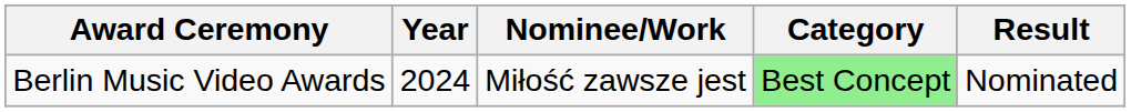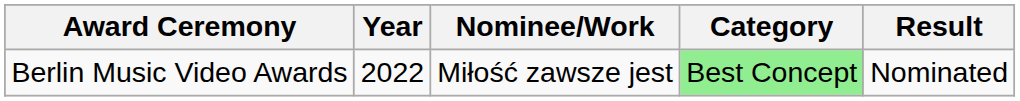 <table class="wikitable">
 <tr>
 <th>Award Ceremony</th>
 <th>Year</th>
 <th>Nominee/Work</th>
 <th>Category</th>
 <th>Result</th>
 </tr>
 <tr>
 <td>Berlin Music Video Awards</td>
-<td>2024</td>
+<td>2022</td>
 <td>Miłość zawsze jest</td>
 <td style="background: lightgreen;">Best Concept</td>
 <td>Nominated</td>
 </tr>
 </table>
